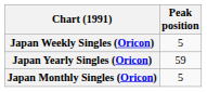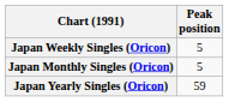 <table class="wikitable sortable plainrowheaders" style="text-align:center;">
 <tr>
 <th scope="col">Chart (1991)</th>
 <th scope="col">Peak<br>position</th>
 </tr>
 <tr>
 <th scope="row">Japan Weekly Singles (<a href='#'>Oricon</a>)</th>
 <td style="text-align:center;">5</td>
 </tr>
 <tr>
+<th scope="row">Japan Monthly Singles (<a href='#'>Oricon</a>)</th>
+<td style="text-align:center;">5</td>
+</tr>
+<tr>
 <th scope="row">Japan Yearly Singles (<a href='#'>Oricon</a>)</th>
 <td style="text-align:center;">59</td>
 </tr>
-<tr>
-<th scope="row">Japan Monthly Singles (<a href='#'>Oricon</a>)</th>
-<td style="text-align:center;">5</td>
-</tr>
 </table>
